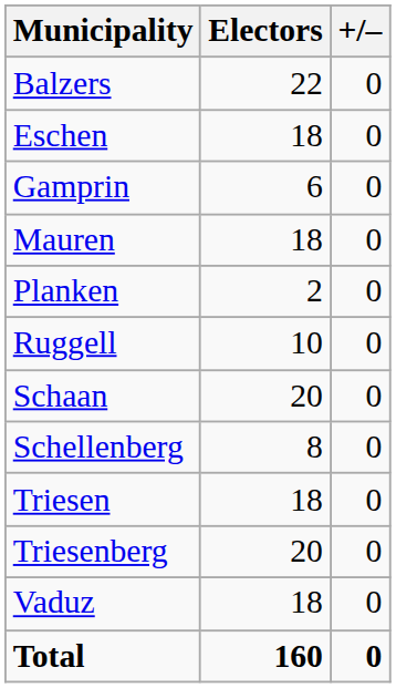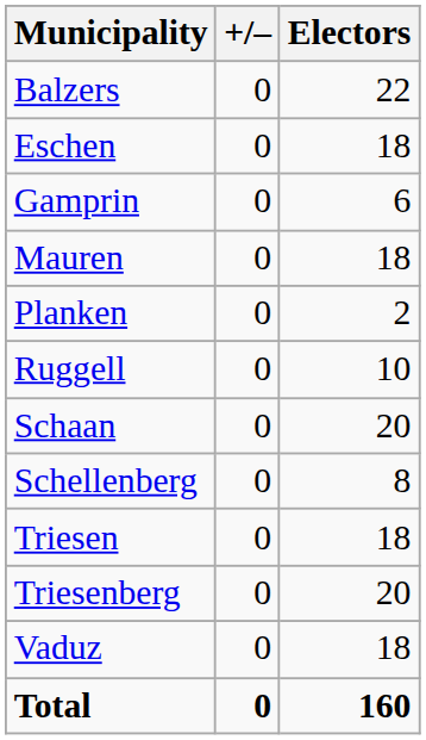 <table class="wikitable">
 <tr>
 <th>Municipality</th>
+<th>+/–</th>
 <th>Electors</th>
-<th>+/–</th>
 </tr>
 <tr>
 <td><a href='#'>Balzers</a></td>
+<td align="right">0</td>
 <td style="text-align: right;">22</td>
-<td align="right">0</td>
 </tr>
 <tr>
 <td><a href='#'>Eschen</a></td>
+<td align="right">0</td>
 <td style="text-align: right;">18</td>
-<td align="right">0</td>
 </tr>
 <tr>
 <td><a href='#'>Gamprin</a></td>
+<td align="right">0</td>
 <td style="text-align: right;">6</td>
-<td align="right">0</td>
 </tr>
 <tr>
 <td><a href='#'>Mauren</a></td>
+<td align="right">0</td>
 <td style="text-align: right;">18</td>
-<td align="right">0</td>
 </tr>
 <tr>
 <td><a href='#'>Planken</a></td>
+<td align="right">0</td>
 <td style="text-align: right;">2</td>
-<td align="right">0</td>
 </tr>
 <tr>
 <td><a href='#'>Ruggell</a></td>
+<td align="right">0</td>
 <td style="text-align: right;">10</td>
-<td align="right">0</td>
 </tr>
 <tr>
 <td><a href='#'>Schaan</a></td>
+<td align="right">0</td>
 <td style="text-align: right;">20</td>
-<td align="right">0</td>
 </tr>
 <tr>
 <td><a href='#'>Schellenberg</a></td>
+<td align="right">0</td>
 <td style="text-align: right;">8</td>
-<td align="right">0</td>
 </tr>
 <tr>
 <td><a href='#'>Triesen</a></td>
+<td align="right">0</td>
 <td style="text-align: right;">18</td>
-<td align="right">0</td>
 </tr>
 <tr>
 <td><a href='#'>Triesenberg</a></td>
+<td align="right">0</td>
 <td style="text-align: right;">20</td>
-<td align="right">0</td>
 </tr>
 <tr>
 <td><a href='#'>Vaduz</a></td>
+<td align="right">0</td>
 <td style="text-align: right;">18</td>
-<td align="right">0</td>
 </tr>
 <tr>
 <td><strong>Total</strong></td>
+<td align="right"><strong>0</strong></td>
 <td align="right"><strong>160</strong></td>
-<td align="right"><strong>0</strong></td>
 </tr>
 </table>
